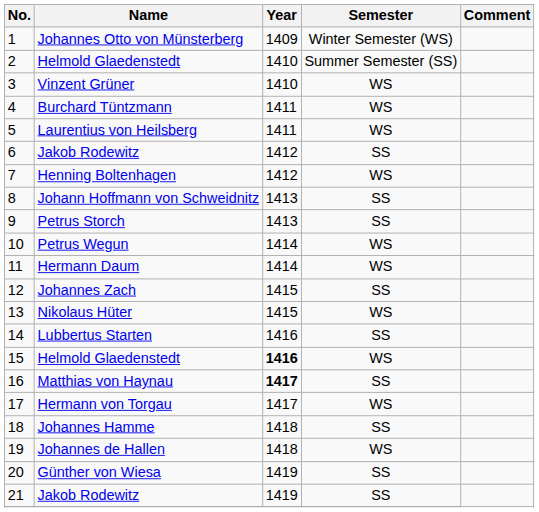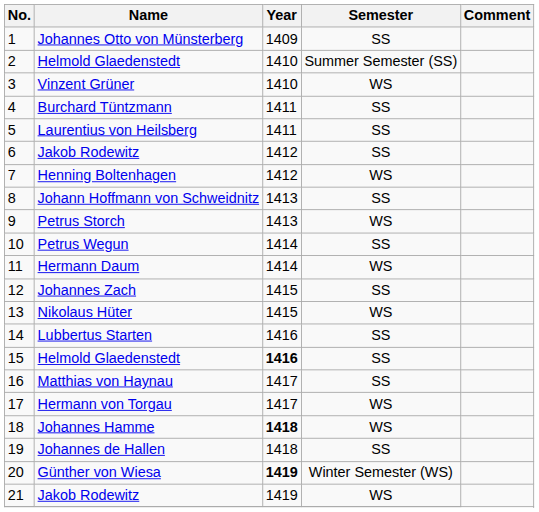 <table class="wikitable">
 <tr>
 <th bgcolor="silver">No.</th>
 <th bgcolor="silver">Name</th>
 <th bgcolor="silver">Year</th>
 <th bgcolor="silver">Semester</th>
 <th bgcolor="silver">Comment</th>
 </tr>
 <tr>
 <td>1</td>
 <td><a href='#'>Johannes Otto von Münsterberg</a></td>
 <td>1409</td>
-<td align="center">Winter Semester (WS)</td>
+<td align="center">SS</td>
 <td></td>
 </tr>
 <tr>
 <td>2</td>
 <td><a href='#'>Helmold Glaedenstedt</a></td>
 <td>1410</td>
 <td align="center">Summer Semester (SS)</td>
 <td></td>
 </tr>
 <tr>
 <td>3</td>
 <td><a href='#'>Vinzent Grüner</a></td>
 <td>1410</td>
 <td align="center">WS</td>
 <td></td>
 </tr>
 <tr>
 <td>4</td>
 <td><a href='#'>Burchard Tüntzmann</a></td>
 <td>1411</td>
-<td align="center">WS</td>
+<td align="center">SS</td>
 <td></td>
 </tr>
 <tr>
 <td>5</td>
 <td><a href='#'>Laurentius von Heilsberg</a></td>
 <td>1411</td>
-<td align="center">WS</td>
+<td align="center">SS</td>
 <td></td>
 </tr>
 <tr>
 <td>6</td>
 <td><a href='#'>Jakob Rodewitz</a></td>
 <td>1412</td>
 <td align="center">SS</td>
 <td></td>
 </tr>
 <tr>
 <td>7</td>
 <td><a href='#'>Henning Boltenhagen</a></td>
 <td>1412</td>
 <td align="center">WS</td>
 <td></td>
 </tr>
 <tr>
 <td>8</td>
 <td><a href='#'>Johann Hoffmann von Schweidnitz</a></td>
 <td>1413</td>
 <td align="center">SS</td>
 <td></td>
 </tr>
 <tr>
 <td>9</td>
 <td><a href='#'>Petrus Storch</a></td>
 <td>1413</td>
-<td align="center">SS</td>
+<td align="center">WS</td>
 <td></td>
 </tr>
 <tr>
 <td>10</td>
 <td><a href='#'>Petrus Wegun</a></td>
 <td>1414</td>
-<td align="center">WS</td>
+<td align="center">SS</td>
 <td></td>
 </tr>
 <tr>
 <td>11</td>
 <td><a href='#'>Hermann Daum</a></td>
 <td>1414</td>
 <td align="center">WS</td>
 <td></td>
 </tr>
 <tr>
 <td>12</td>
 <td><a href='#'>Johannes Zach</a></td>
 <td>1415</td>
 <td align="center">SS</td>
 <td></td>
 </tr>
 <tr>
 <td>13</td>
 <td><a href='#'>Nikolaus Hüter</a></td>
 <td>1415</td>
 <td align="center">WS</td>
 <td></td>
 </tr>
 <tr>
 <td>14</td>
 <td><a href='#'>Lubbertus Starten</a></td>
 <td>1416</td>
 <td align="center">SS</td>
 <td></td>
 </tr>
 <tr>
 <td>15</td>
 <td><a href='#'>Helmold Glaedenstedt</a></td>
 <td><strong>1416</strong></td>
-<td align="center">WS</td>
+<td align="center">SS</td>
 <td></td>
 </tr>
 <tr>
 <td>16</td>
 <td><a href='#'>Matthias von Haynau</a></td>
-<td><strong>1417</strong></td>
+<td>1417</td>
 <td align="center">SS</td>
 <td></td>
 </tr>
 <tr>
 <td>17</td>
 <td><a href='#'>Hermann von Torgau</a></td>
 <td>1417</td>
 <td align="center">WS</td>
 <td></td>
 </tr>
 <tr>
 <td>18</td>
 <td><a href='#'>Johannes Hamme</a></td>
-<td>1418</td>
-<td align="center">SS</td>
+<td><strong>1418</strong></td>
+<td align="center">WS</td>
 <td></td>
 </tr>
 <tr>
 <td>19</td>
 <td><a href='#'>Johannes de Hallen</a></td>
 <td>1418</td>
-<td align="center">WS</td>
+<td align="center">SS</td>
 <td></td>
 </tr>
 <tr>
 <td>20</td>
 <td><a href='#'>Günther von Wiesa</a></td>
-<td>1419</td>
-<td align="center">SS</td>
+<td><strong>1419</strong></td>
+<td align="center">Winter Semester (WS)</td>
 <td></td>
 </tr>
 <tr>
 <td>21</td>
 <td><a href='#'>Jakob Rodewitz</a></td>
 <td>1419</td>
-<td align="center">SS</td>
+<td align="center">WS</td>
 </tr>
 <tr>
 </tr>
 </table>
